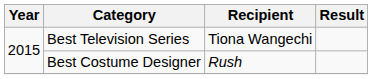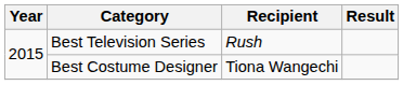 <table class="wikitable plainrowheaders" width=400px>
 <tr>
 <th>Year</th>
 <th>Category</th>
 <th>Recipient</th>
 <th>Result</th>
 </tr>
 <tr>
 <td rowspan=2>2015</td>
 <td>Best Television Series</td>
-<td>Tiona Wangechi</td>
+<td><em>Rush</em></td>
 <td></td>
 </tr>
 <tr>
 <td>Best Costume Designer</td>
-<td><em>Rush</em></td>
+<td>Tiona Wangechi</td>
 <td></td>
 </tr>
 <tr>
 </tr>
 </table>
